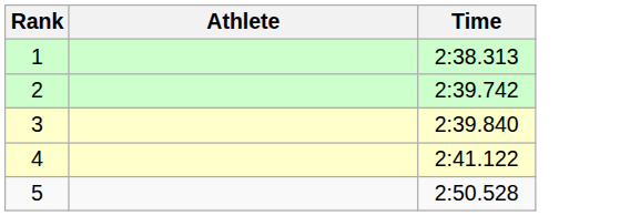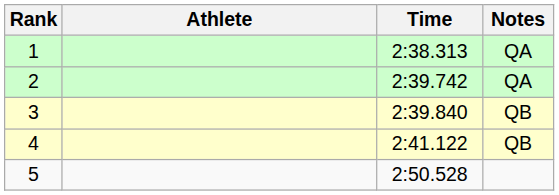 <table class=wikitable style="text-align:center">
 <tr>
 <th width=40>Rank</th>
 <th width=250>Athlete</th>
 <th width=80>Time</th>
+<th width=50>Notes</th>
 </tr>
 <tr bgcolor="ccffcc">
 <td>1</td>
 <td align=left></td>
 <td>2:38.313</td>
+<td>QA</td>
 </tr>
 <tr bgcolor="ccffcc">
 <td>2</td>
 <td align=left></td>
 <td>2:39.742</td>
+<td>QA</td>
 </tr>
 <tr bgcolor="ffffcc">
 <td>3</td>
 <td align=left></td>
 <td>2:39.840</td>
+<td>QB</td>
 </tr>
 <tr bgcolor="ffffcc">
 <td>4</td>
 <td align=left></td>
 <td>2:41.122</td>
+<td>QB</td>
 </tr>
 <tr>
 <td>5</td>
 <td align=left></td>
 <td>2:50.528</td>
+<td></td>
 </tr>
 </table>
